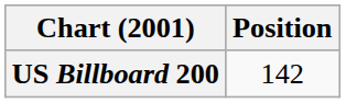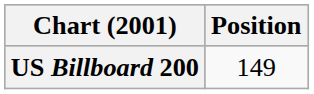 <table class="wikitable plainrowheaders" style="text-align:center">
 <tr>
 <th scope="col">Chart (2001)</th>
 <th scope="col">Position</th>
 </tr>
 <tr>
 <th scope="row">US <em>Billboard</em> 200</th>
-<td>142</td>
+<td>149</td>
 </tr>
 </table>
